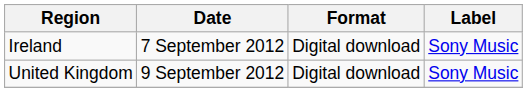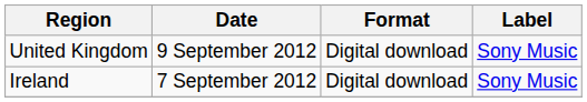 <table class="wikitable plainrowheaders">
 <tr>
 <th scope="col">Region</th>
 <th scope="col">Date</th>
 <th scope="col">Format</th>
 <th scope="col">Label</th>
 </tr>
 <tr>
+<td>United Kingdom</td>
+<td>9 September 2012</td>
+<td>Digital download</td>
+<td><a href='#'>Sony Music</a></td>
+</tr>
+<tr>
 <td>Ireland</td>
 <td>7 September 2012</td>
 <td>Digital download</td>
 <td><a href='#'>Sony Music</a></td>
 </tr>
 <tr>
-<td>United Kingdom</td>
-<td>9 September 2012</td>
-<td>Digital download</td>
-<td><a href='#'>Sony Music</a></td>
-</tr>
-<tr>
 </tr>
 </table>
